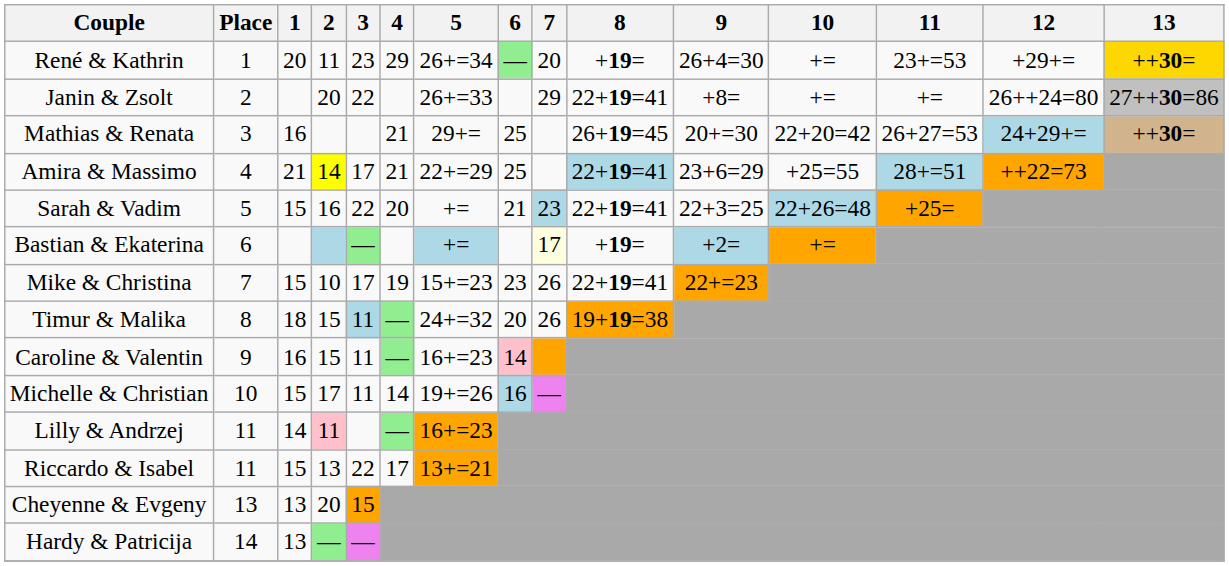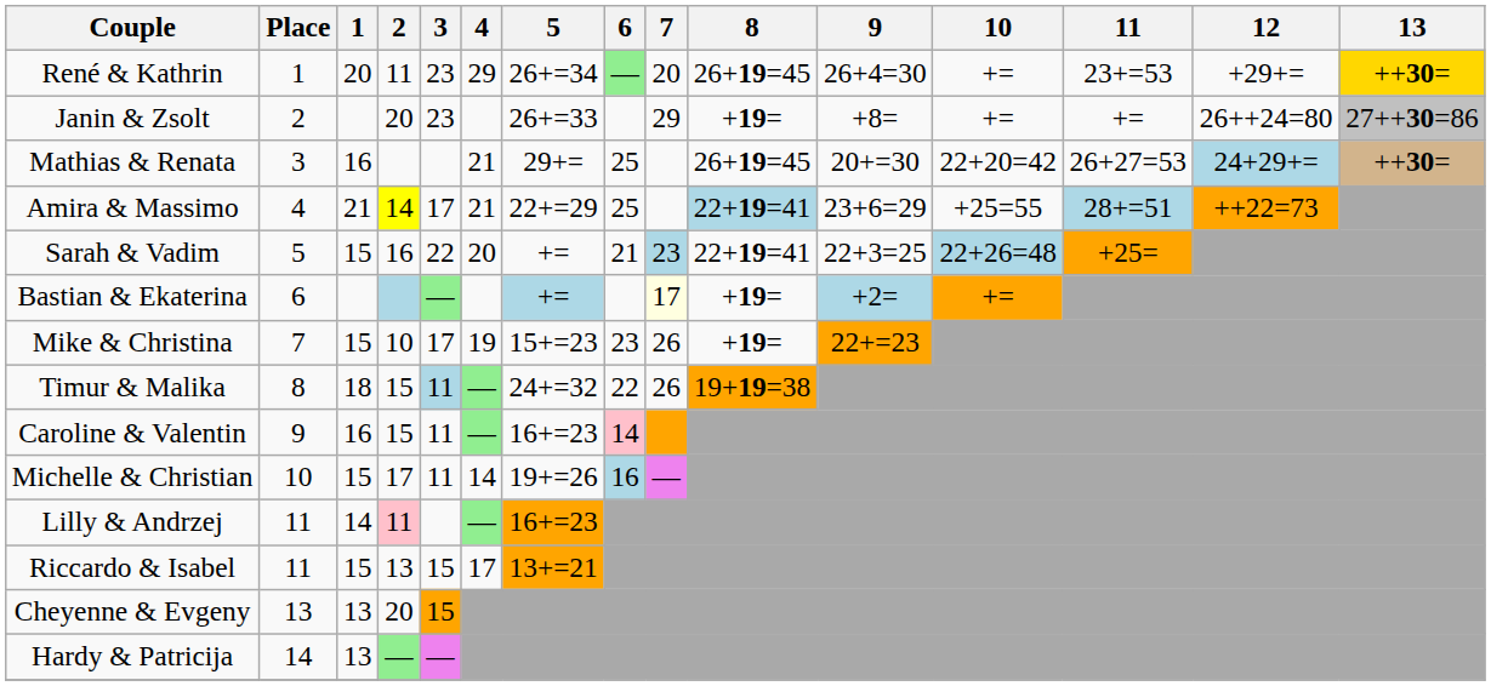 <table class="wikitable sortable" style="margin: auto; text-align: center;">
 <tr>
 <th>Couple</th>
 <th>Place</th>
 <th>1</th>
 <th>2</th>
 <th>3</th>
 <th>4</th>
 <th>5</th>
 <th>6</th>
 <th>7</th>
 <th>8</th>
 <th>9</th>
 <th>10</th>
 <th>11</th>
 <th>12</th>
 <th>13</th>
 </tr>
 <tr>
 <td>René & Kathrin</td>
 <td>1</td>
 <td>20</td>
 <td>11</td>
 <td>23</td>
 <td>29</td>
 <td>26+=34</td>
 <td bgcolor="lightgreen">—</td>
 <td>20</td>
-<td>+<strong>19</strong>=</td>
+<td>26+<strong>19</strong>=45</td>
 <td data-sort-value=30>26+4=30</td>
 <td data-sort-value=60>+=</td>
 <td data-sort-value=53>23+=53</td>
 <td data-sort-value=84>+29+=</td>
 <td bgcolor="gold">++<strong>30</strong>=</td>
 </tr>
 <tr>
 <td>Janin & Zsolt</td>
 <td>2</td>
 <td></td>
 <td>20</td>
-<td>22</td>
+<td>23</td>
 <td></td>
 <td>26+=33</td>
 <td></td>
 <td>29</td>
-<td>22+<strong>19</strong>=41</td>
+<td>+<strong>19</strong>=</td>
 <td data-sort-value=38>+8=</td>
 <td data-sort-value=60>+=</td>
 <td data-sort-value=60>+=</td>
 <td data-sort-value=80>26++24=80</td>
 <td bgcolor="silver">27++<strong>30</strong>=86</td>
 </tr>
 <tr>
 <td>Mathias & Renata</td>
 <td>3</td>
 <td>16</td>
 <td></td>
 <td></td>
 <td>21</td>
 <td>29+=</td>
 <td>25</td>
 <td></td>
 <td>26+<strong>19</strong>=45</td>
 <td data-sort-value=30>20+=30</td>
 <td data-sort-value=42>22+20=42</td>
 <td data-sort-value=53>26+27=53</td>
 <td data-sort-value=72 bgcolor="lightblue">24+29+=</td>
 <td bgcolor="tan">++<strong>30</strong>=</td>
 </tr>
 <tr>
 <td>Amira & Massimo</td>
 <td>4</td>
 <td>21</td>
 <td bgcolor="yellow">14</td>
 <td>17</td>
 <td>21</td>
 <td>22+=29</td>
 <td>25</td>
 <td></td>
 <td bgcolor="lightblue">22+<strong>19</strong>=41</td>
 <td data-sort-value=29>23+6=29</td>
 <td data-sort-value=55>+25=55</td>
 <td data-sort-value=51 bgcolor="lightblue">28+=51</td>
 <td data-sort-value=73 bgcolor="orange">++22=73</td>
 <td style="background:darkgrey;" colspan="30"></td>
 </tr>
 <tr>
 <td>Sarah & Vadim</td>
 <td>5</td>
 <td>15</td>
 <td>16</td>
 <td>22</td>
 <td>20</td>
 <td>+=</td>
 <td>21</td>
 <td bgcolor="lightblue">23</td>
 <td>22+<strong>19</strong>=41</td>
 <td data-sort-value=25>22+3=25</td>
 <td data-sort-value=48 bgcolor="lightblue">22+26=48</td>
 <td data-sort-value=47 bgcolor="orange">+25=</td>
 <td style="background:darkgrey;" colspan="30"></td>
 </tr>
 <tr>
 <td>Bastian & Ekaterina</td>
 <td>6</td>
 <td></td>
 <td bgcolor="lightblue"></td>
 <td bgcolor="lightgreen">—</td>
 <td></td>
 <td bgcolor="lightblue">+=</td>
 <td></td>
 <td style="background: lightyellow;">17</td>
 <td>+<strong>19</strong>=</td>
 <td data-sort-value=18 bgcolor="lightblue">+2=</td>
 <td data-sort-value=26 bgcolor="orange">+=</td>
 <td style="background:darkgrey;" colspan="30"></td>
 </tr>
 <tr>
 <td>Mike & Christina</td>
 <td>7</td>
 <td>15</td>
 <td>10</td>
 <td>17</td>
 <td>19</td>
 <td>15+=23</td>
 <td>23</td>
 <td>26</td>
-<td>22+<strong>19</strong>=41</td>
+<td>+<strong>19</strong>=</td>
 <td data-sort-value=23 bgcolor="orange">22+=23</td>
 <td style="background:darkgrey;" colspan="30"></td>
 </tr>
 <tr>
 <td>Timur & Malika</td>
 <td>8</td>
 <td>18</td>
 <td>15</td>
 <td bgcolor="lightblue">11</td>
 <td bgcolor="lightgreen">—</td>
 <td>24+=32</td>
-<td>20</td>
+<td>22</td>
 <td>26</td>
 <td bgcolor="orange">19+<strong>19</strong>=38</td>
 <td style="background:darkgrey;" colspan="30"></td>
 </tr>
 <tr>
 <td>Caroline & Valentin</td>
 <td>9</td>
 <td>16</td>
 <td>15</td>
 <td>11</td>
 <td bgcolor="lightgreen">—</td>
 <td>16+=23</td>
 <td bgcolor="pink">14</td>
 <td bgcolor="orange"></td>
 <td style="background:darkgrey;" colspan="30"></td>
 </tr>
 <tr>
 <td>Michelle & Christian</td>
 <td>10</td>
 <td>15</td>
 <td>17</td>
 <td>11</td>
 <td>14</td>
 <td>19+=26</td>
 <td bgcolor="lightblue">16</td>
 <td bgcolor="violet">—</td>
 <td style="background:darkgrey;" colspan="30"></td>
 </tr>
 <tr>
 <td>Lilly & Andrzej</td>
 <td>11</td>
 <td>14</td>
 <td bgcolor="pink">11</td>
 <td></td>
 <td bgcolor="lightgreen">—</td>
 <td bgcolor="orange">16+=23</td>
 <td style="background:darkgrey;" colspan="30"></td>
 </tr>
 <tr>
 <td>Riccardo & Isabel</td>
 <td>11</td>
 <td>15</td>
 <td>13</td>
-<td>22</td>
+<td>15</td>
 <td>17</td>
 <td bgcolor="orange">13+=21</td>
 <td style="background:darkgrey;" colspan="30"></td>
 </tr>
 <tr>
 <td>Cheyenne & Evgeny</td>
 <td>13</td>
 <td>13</td>
 <td>20</td>
 <td bgcolor="orange">15</td>
 <td style="background:darkgrey;" colspan="30"></td>
 </tr>
 <tr>
 <td>Hardy & Patricija</td>
 <td>14</td>
 <td>13</td>
 <td bgcolor="lightgreen">—</td>
 <td bgcolor="violet">—</td>
 <td style="background:darkgrey;" colspan="30"></td>
 </tr>
 <tr>
 </tr>
 </table>
